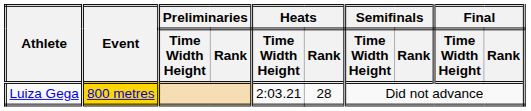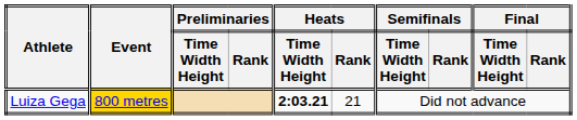 <table class=wikitable style="font-size:90%; border: double;">
 <tr>
 <th rowspan="2" style="border-right:double">Athlete</th>
 <th rowspan="2" style="border-right:double">Event</th>
 <th colspan="2" style="border-right:double; border-bottom:double;">Preliminaries</th>
 <th colspan="2" style="border-right:double; border-bottom:double;">Heats</th>
 <th colspan="2" style="border-right:double; border-bottom:double;">Semifinals</th>
 <th colspan="2" style="border-right:double; border-bottom:double;">Final</th>
 </tr>
 <tr>
 <th>Time<br>Width<br>Height</th>
 <th style="border-right:double">Rank</th>
 <th>Time<br>Width<br>Height</th>
 <th style="border-right:double">Rank</th>
 <th>Time<br>Width<br>Height</th>
 <th style="border-right:double">Rank</th>
 <th>Time<br>Width<br>Height</th>
 <th style="border-right:double">Rank</th>
 </tr>
 <tr style="border-top: double;">
 <td style="border-right:double"><a href='#'>Luiza Gega</a></td>
 <td style="background: gold; border-right:double"><a href='#'>800 metres</a></td>
 <td style="border-right:double" colspan= 2 bgcolor="wheat"></td>
-<td align=center>2:03.21</td>
-<td style="border-right:double" align=center>28</td>
+<td align=center><strong>2:03.21</strong></td>
+<td style="border-right:double" align=center>21</td>
 <td colspan="4" align=center>Did not advance</td>
 </tr>
 </table>
